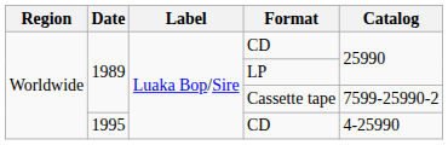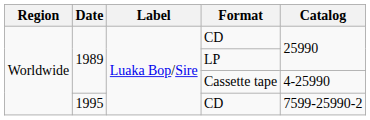 <table class="wikitable">
 <tr>
 <th>Region</th>
 <th>Date</th>
 <th>Label</th>
 <th>Format</th>
 <th>Catalog</th>
 </tr>
 <tr>
 <td rowspan="4">Worldwide</td>
 <td rowspan="3">1989</td>
 <td rowspan="4"><a href='#'>Luaka Bop</a>/<a href='#'>Sire</a></td>
 <td>CD</td>
 <td rowspan="2">25990</td>
 </tr>
 <tr>
 <td>LP</td>
 </tr>
 <tr>
 <td>Cassette tape</td>
-<td>7599-25990-2</td>
+<td>4-25990</td>
 </tr>
 <tr>
 <td>1995</td>
 <td>CD</td>
-<td>4-25990</td>
+<td>7599-25990-2</td>
 </tr>
 </table>
